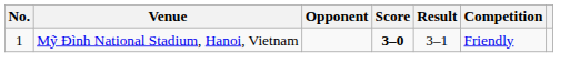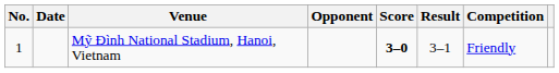 <table class="wikitable sortable">
 <tr>
 <th scope="col">No.</th>
+<th scope="col">Date</th>
 <th scope="col">Venue</th>
 <th scope="col">Opponent</th>
 <th scope="col">Score</th>
 <th scope="col">Result</th>
 <th scope="col">Competition</th>
 <th scope="col" class="unsortable"></th>
 </tr>
 <tr>
 <td style="text-align:center">1</td>
+<td></td>
 <td><a href='#'>Mỹ Đình National Stadium</a>, <a href='#'>Hanoi</a>, Vietnam</td>
 <td></td>
 <td style="text-align:center"><strong>3–0</strong></td>
 <td style="text-align:center">3–1</td>
 <td><a href='#'>Friendly</a></td>
 <td></td>
 </tr>
 </table>
